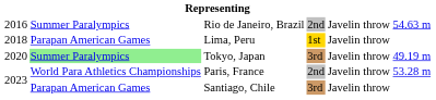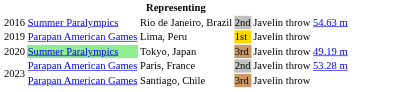 <table>
 <tr>
 <th colspan="6">Representing </th>
 </tr>
 <tr>
 <td>2016</td>
 <td><a href='#'>Summer Paralympics</a></td>
 <td>Rio de Janeiro, Brazil</td>
 <td bgcolor="silver">2nd</td>
 <td>Javelin throw</td>
 <td><a href='#'>54.63 m</a></td>
 </tr>
 <tr>
-<td>2018</td>
+<td>2019</td>
 <td><a href='#'>Parapan American Games</a></td>
 <td>Lima, Peru</td>
 <td bgcolor="gold">1st</td>
 <td>Javelin throw</td>
 <td></td>
 </tr>
 <tr>
 <td>2020</td>
 <td style="background: lightgreen;"><a href='#'>Summer Paralympics</a></td>
 <td>Tokyo, Japan</td>
 <td bgcolor="cc9966">3rd</td>
 <td>Javelin throw</td>
 <td><a href='#'>49.19 m</a></td>
 </tr>
 <tr>
 <td rowspan=2>2023</td>
-<td><a href='#'>World Para Athletics Championships</a></td>
+<td><a href='#'>Parapan American Games</a></td>
 <td>Paris, France</td>
 <td bgcolor="silver">2nd</td>
 <td>Javelin throw</td>
 <td><a href='#'>53.28 m</a></td>
 </tr>
 <tr>
 <td><a href='#'>Parapan American Games</a></td>
 <td>Santiago, Chile</td>
 <td bgcolor="cc9966">3rd</td>
 <td>Javelin throw</td>
 <td></td>
 </tr>
 </table>
